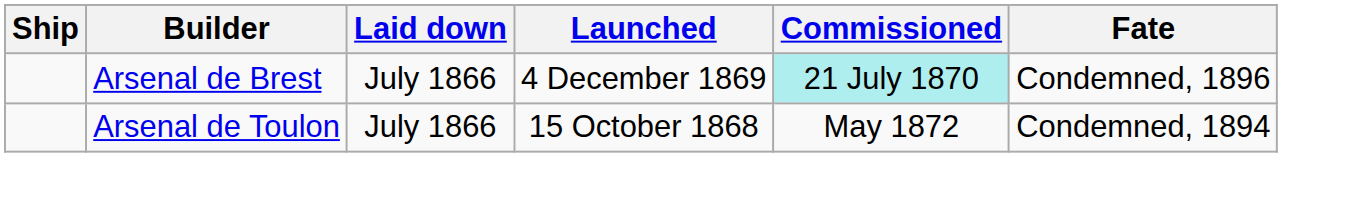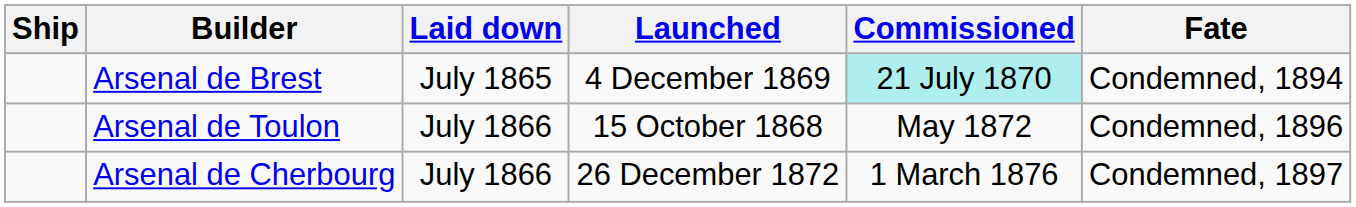 <table class="wikitable plainrowheaders">
 <tr>
 <th scope="col">Ship</th>
 <th scope="col">Builder</th>
 <th scope="col"><a href='#'>Laid down</a></th>
 <th scope="col"><a href='#'>Launched</a></th>
 <th scope="col"><a href='#'>Commissioned</a></th>
 <th scope="col">Fate</th>
 </tr>
 <tr>
 <td scope="row"></td>
 <td><a href='#'>Arsenal de Brest</a></td>
-<td align=center>July 1866</td>
+<td align=center>July 1865</td>
 <td align=center>4 December 1869</td>
 <td align=center style="background: paleturquoise;">21 July 1870</td>
-<td>Condemned, 1896</td>
+<td>Condemned, 1894</td>
 </tr>
 <tr>
 <td scope="row"></td>
 <td><a href='#'>Arsenal de Toulon</a></td>
 <td align=center>July 1866</td>
 <td align=center>15 October 1868</td>
 <td align=center>May 1872</td>
-<td>Condemned, 1894</td>
+<td>Condemned, 1896</td>
+</tr>
+<tr>
+<td scope="row"></td>
+<td><a href='#'>Arsenal de Cherbourg</a></td>
+<td align=center>July 1866</td>
+<td align=center>26 December 1872</td>
+<td align=center>1 March 1876</td>
+<td>Condemned, 1897</td>
 </tr>
 </table>
